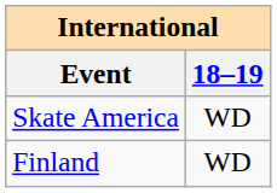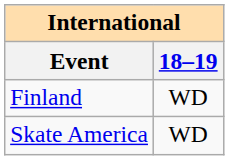 <table class="wikitable" style="text-align:center">
 <tr>
 <th colspan="2" style="background-color: #ffdead; " align="center">International</th>
 </tr>
 <tr>
 <th>Event</th>
 <th><a href='#'>18–19</a></th>
 </tr>
 <tr>
+<td align=left> <a href='#'>Finland</a></td>
+<td>WD</td>
+</tr>
+<tr>
 <td align=left> <a href='#'>Skate America</a></td>
 <td>WD</td>
 </tr>
-<tr>
-<td align=left> <a href='#'>Finland</a></td>
-<td>WD</td>
-</tr>
 </table>
